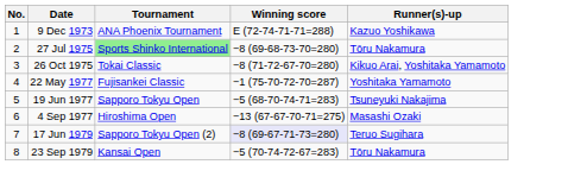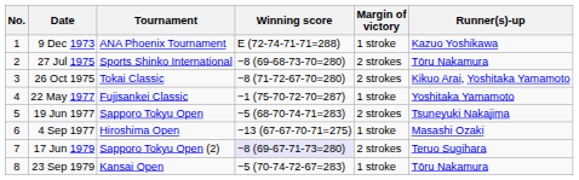 <table class="wikitable" style="font-size:95%;">
 <tr>
 <th>No.</th>
 <th>Date</th>
 <th>Tournament</th>
 <th>Winning score</th>
+<th>Margin of<br>victory</th>
 <th>Runner(s)-up</th>
 </tr>
 <tr>
 <td align=center>1</td>
 <td align=right>9 Dec <a href='#'>1973</a></td>
 <td><a href='#'>ANA Phoenix Tournament</a></td>
 <td>E (72-74-71-71=288)</td>
+<td>1 stroke</td>
 <td> <a href='#'>Kazuo Yoshikawa</a></td>
 </tr>
 <tr>
 <td align=center>2</td>
 <td align=right>27 Jul <a href='#'>1975</a></td>
-<td style="background: lightgreen;"><a href='#'>Sports Shinko International</a></td>
+<td><a href='#'>Sports Shinko International</a></td>
 <td>−8 (69-68-73-70=280)</td>
+<td>2 strokes</td>
 <td> <a href='#'>Tōru Nakamura</a></td>
 </tr>
 <tr>
 <td align=center>3</td>
 <td align=right>26 Oct 1975</td>
 <td><a href='#'>Tokai Classic</a></td>
 <td>−8 (71-72-67-70=280)</td>
+<td>2 strokes</td>
 <td> <a href='#'>Kikuo Arai</a>,  <a href='#'>Yoshitaka Yamamoto</a></td>
 </tr>
 <tr>
 <td align=center>4</td>
 <td align=right>22 May <a href='#'>1977</a></td>
 <td><a href='#'>Fujisankei Classic</a></td>
 <td>−1 (75-70-72-70=287)</td>
+<td>1 stroke</td>
 <td> <a href='#'>Yoshitaka Yamamoto</a></td>
 </tr>
 <tr>
 <td align=center>5</td>
 <td align=right>19 Jun 1977</td>
 <td><a href='#'>Sapporo Tokyu Open</a></td>
 <td>−5 (68-70-74-71=283)</td>
+<td>2 strokes</td>
 <td> <a href='#'>Tsuneyuki Nakajima</a></td>
 </tr>
 <tr>
 <td align=center>6</td>
 <td align=right>4 Sep 1977</td>
 <td><a href='#'>Hiroshima Open</a></td>
 <td>−13 (67-67-70-71=275)</td>
+<td>1 stroke</td>
 <td> <a href='#'>Masashi Ozaki</a></td>
 </tr>
 <tr>
 <td align=center>7</td>
 <td align=right>17 Jun <a href='#'>1979</a></td>
 <td><a href='#'>Sapporo Tokyu Open</a> (2)</td>
 <td style="background: lavender;">−8 (69-67-71-73=280)</td>
+<td>2 strokes</td>
 <td> <a href='#'>Teruo Sugihara</a></td>
 </tr>
 <tr>
 <td align=center>8</td>
 <td align=right>23 Sep 1979</td>
 <td><a href='#'>Kansai Open</a></td>
 <td>−5 (70-74-72-67=283)</td>
+<td>1 stroke</td>
 <td> <a href='#'>Tōru Nakamura</a></td>
 </tr>
 </table>
